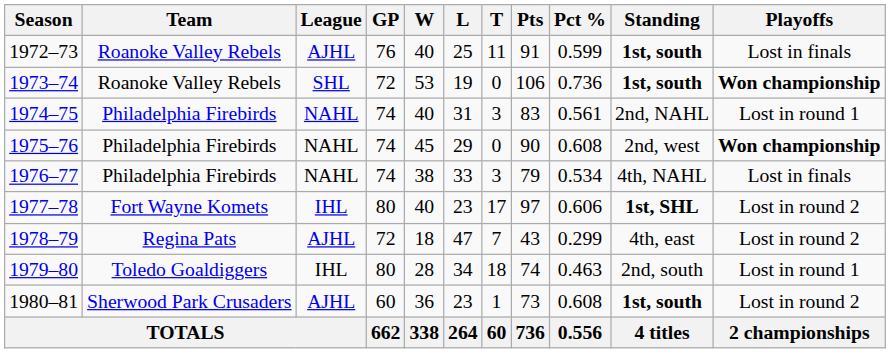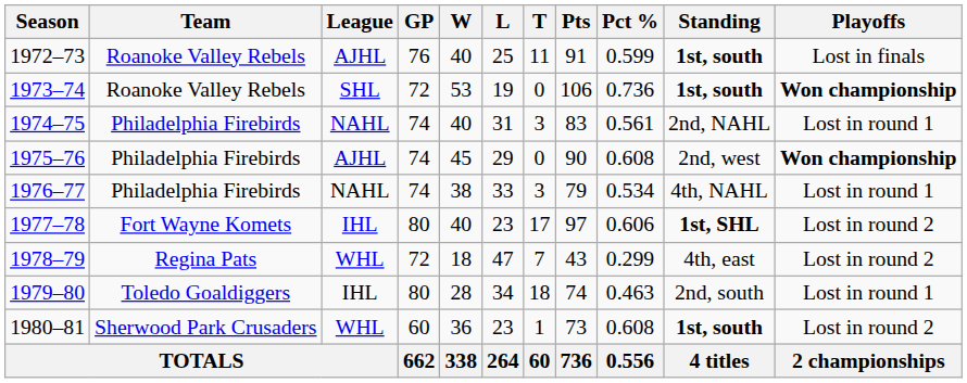 <table class="wikitable">
 <tr>
 <th>Season</th>
 <th>Team</th>
 <th>League</th>
 <th>GP</th>
 <th>W</th>
 <th>L</th>
 <th>T</th>
 <th>Pts</th>
 <th>Pct %</th>
 <th>Standing</th>
 <th>Playoffs</th>
 </tr>
 <tr align="center">
 <td>1972–73</td>
 <td><a href='#'>Roanoke Valley Rebels</a></td>
 <td><a href='#'>AJHL</a></td>
 <td>76</td>
 <td>40</td>
 <td>25</td>
 <td>11</td>
 <td>91</td>
 <td>0.599</td>
 <td><strong>1st, south</strong></td>
 <td>Lost in finals</td>
 </tr>
 <tr align="center">
 <td><a href='#'>1973–74</a></td>
 <td>Roanoke Valley Rebels</td>
 <td><a href='#'>SHL</a></td>
 <td>72</td>
 <td>53</td>
 <td>19</td>
 <td>0</td>
 <td>106</td>
 <td>0.736</td>
 <td><strong>1st, south</strong></td>
 <td><strong>Won championship</strong></td>
 </tr>
 <tr align="center">
 <td><a href='#'>1974–75</a></td>
 <td><a href='#'>Philadelphia Firebirds</a></td>
 <td><a href='#'>NAHL</a></td>
 <td>74</td>
 <td>40</td>
 <td>31</td>
 <td>3</td>
 <td>83</td>
 <td>0.561</td>
 <td>2nd, NAHL</td>
 <td>Lost in round 1</td>
 </tr>
 <tr align="center">
 <td><a href='#'>1975–76</a></td>
 <td>Philadelphia Firebirds</td>
-<td>NAHL</td>
+<td><a href='#'>AJHL</a></td>
 <td>74</td>
 <td>45</td>
 <td>29</td>
 <td>0</td>
 <td>90</td>
 <td>0.608</td>
 <td>2nd, west</td>
 <td><strong>Won championship</strong></td>
 </tr>
 <tr align="center">
 <td><a href='#'>1976–77</a></td>
 <td>Philadelphia Firebirds</td>
 <td>NAHL</td>
 <td>74</td>
 <td>38</td>
 <td>33</td>
 <td>3</td>
 <td>79</td>
 <td>0.534</td>
 <td>4th, NAHL</td>
-<td>Lost in finals</td>
+<td>Lost in round 1</td>
 </tr>
 <tr align="center">
 <td><a href='#'>1977–78</a></td>
 <td><a href='#'>Fort Wayne Komets</a></td>
 <td><a href='#'>IHL</a></td>
 <td>80</td>
 <td>40</td>
 <td>23</td>
 <td>17</td>
 <td>97</td>
 <td>0.606</td>
 <td><strong>1st, SHL</strong></td>
 <td>Lost in round 2</td>
 </tr>
 <tr align="center">
 <td><a href='#'>1978–79</a></td>
 <td><a href='#'>Regina Pats</a></td>
-<td><a href='#'>AJHL</a></td>
+<td><a href='#'>WHL</a></td>
 <td>72</td>
 <td>18</td>
 <td>47</td>
 <td>7</td>
 <td>43</td>
 <td>0.299</td>
 <td>4th, east</td>
 <td>Lost in round 2</td>
 </tr>
 <tr align="center">
 <td><a href='#'>1979–80</a></td>
 <td><a href='#'>Toledo Goaldiggers</a></td>
 <td>IHL</td>
 <td>80</td>
 <td>28</td>
 <td>34</td>
 <td>18</td>
 <td>74</td>
 <td>0.463</td>
 <td>2nd, south</td>
 <td>Lost in round 1</td>
 </tr>
 <tr align="center">
 <td>1980–81</td>
 <td><a href='#'>Sherwood Park Crusaders</a></td>
-<td><a href='#'>AJHL</a></td>
+<td><a href='#'>WHL</a></td>
 <td>60</td>
 <td>36</td>
 <td>23</td>
 <td>1</td>
 <td>73</td>
 <td>0.608</td>
 <td><strong>1st, south</strong></td>
 <td>Lost in round 2</td>
 </tr>
 <tr>
 <th colspan="3">TOTALS</th>
 <th>662</th>
 <th>338</th>
 <th>264</th>
 <th>60</th>
 <th>736</th>
 <th>0.556</th>
 <th>4 titles</th>
 <th>2 championships</th>
 </tr>
 </table>
